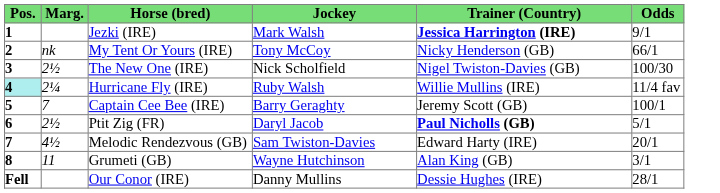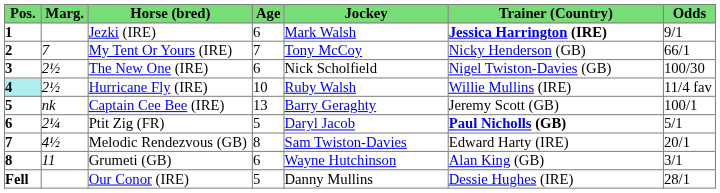 <table border="1" cellpadding="0" style="border-collapse: collapse; font-size:90%">
 <tr style="background:#7d7; text-align:center;">
 <td style="width:35px;"><strong>Pos.</strong></td>
 <td style="width:45px;"><strong>Marg.</strong></td>
 <td style="width:160px;"><strong>Horse (bred)</strong></td>
+<td style="width:30px;"><strong>Age</strong></td>
 <td style="width:160px;"><strong>Jockey</strong></td>
 <td style="width:210px;"><strong>Trainer (Country)</strong></td>
 <td style="width:50px;"><strong>Odds</strong></td>
 </tr>
 <tr>
 <td><strong>1</strong></td>
 <td></td>
 <td><a href='#'>Jezki</a> (IRE)</td>
+<td>6</td>
 <td><a href='#'>Mark Walsh</a></td>
 <td><strong><a href='#'>Jessica Harrington</a> (IRE)</strong></td>
 <td>9/1</td>
 </tr>
 <tr>
 <td><strong>2</strong></td>
-<td><em>nk</em></td>
+<td><em>7</em></td>
 <td><a href='#'>My Tent Or Yours</a> (IRE)</td>
+<td>7</td>
 <td><a href='#'>Tony McCoy</a></td>
 <td><a href='#'>Nicky Henderson</a> (GB)</td>
 <td>66/1</td>
 </tr>
 <tr>
 <td><strong>3</strong></td>
 <td><em>2½</em></td>
 <td><a href='#'>The New One</a> (IRE)</td>
+<td>6</td>
 <td>Nick Scholfield</td>
 <td><a href='#'>Nigel Twiston-Davies</a> (GB)</td>
 <td>100/30</td>
 </tr>
 <tr>
 <td style="background: paleturquoise;"><strong>4</strong></td>
-<td><em>2¼</em></td>
+<td><em>2½</em></td>
 <td><a href='#'>Hurricane Fly</a> (IRE)</td>
+<td>10</td>
 <td><a href='#'>Ruby Walsh</a></td>
 <td><a href='#'>Willie Mullins</a> (IRE)</td>
 <td>11/4 fav</td>
 </tr>
 <tr>
 <td><strong>5</strong></td>
-<td><em>7</em></td>
+<td><em>nk</em></td>
 <td><a href='#'>Captain Cee Bee</a> (IRE)</td>
+<td>13</td>
 <td><a href='#'>Barry Geraghty</a></td>
 <td>Jeremy Scott (GB)</td>
 <td>100/1</td>
 </tr>
 <tr>
 <td><strong>6</strong></td>
-<td><em>2½</em></td>
+<td><em>2¼</em></td>
 <td>Ptit Zig (FR)</td>
+<td>5</td>
 <td><a href='#'>Daryl Jacob</a></td>
 <td><strong><a href='#'>Paul Nicholls</a> (GB)</strong></td>
 <td>5/1</td>
 </tr>
 <tr>
 <td><strong>7</strong></td>
 <td><em>4½</em></td>
 <td>Melodic Rendezvous (GB)</td>
+<td>8</td>
 <td><a href='#'>Sam Twiston-Davies</a></td>
 <td>Edward Harty (IRE)</td>
 <td>20/1</td>
 </tr>
 <tr>
 <td><strong>8</strong></td>
 <td><em>11</em></td>
 <td>Grumeti (GB)</td>
+<td>6</td>
 <td><a href='#'>Wayne Hutchinson</a></td>
 <td><a href='#'>Alan King</a> (GB)</td>
 <td>3/1</td>
 </tr>
 <tr>
 <td><strong>Fell</strong></td>
 <td></td>
 <td><a href='#'>Our Conor</a> (IRE)</td>
+<td>5</td>
 <td>Danny Mullins</td>
 <td><a href='#'>Dessie Hughes</a> (IRE)</td>
 <td>28/1</td>
 </tr>
 </table>
